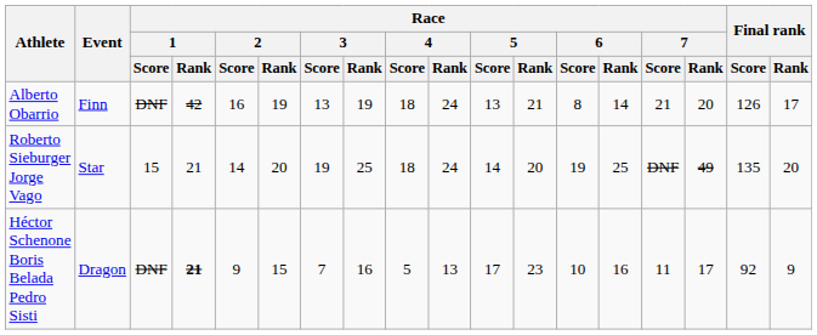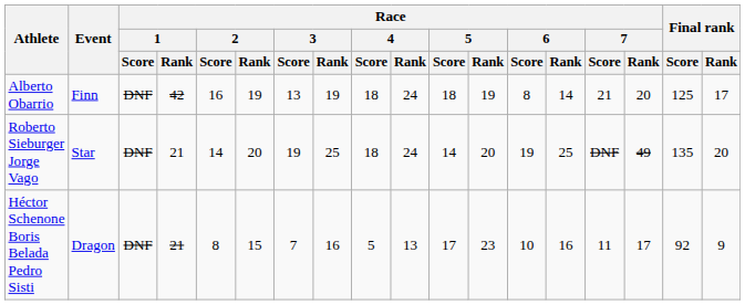 <table class="wikitable" style="font-size:90%">
 <tr>
 <th rowspan="3">Athlete</th>
 <th rowspan="3">Event</th>
 <th colspan="14">Race</th>
 <th rowspan=2 colspan="2">Final rank</th>
 </tr>
 <tr style="font-size:95%">
 <th colspan="2">1</th>
 <th colspan="2">2</th>
 <th colspan="2">3</th>
 <th colspan="2">4</th>
 <th colspan="2">5</th>
 <th colspan="2">6</th>
 <th colspan="2">7</th>
 </tr>
 <tr style="font-size:95%">
 <th>Score</th>
 <th>Rank</th>
 <th>Score</th>
 <th>Rank</th>
 <th>Score</th>
 <th>Rank</th>
 <th>Score</th>
 <th>Rank</th>
 <th>Score</th>
 <th>Rank</th>
 <th>Score</th>
 <th>Rank</th>
 <th>Score</th>
 <th>Rank</th>
 <th>Score</th>
 <th>Rank</th>
 </tr>
 <tr align=center>
 <td align=left><a href='#'>Alberto Obarrio</a></td>
 <td align=left><a href='#'>Finn</a></td>
 <td><s>DNF</s></td>
 <td><s>42</s></td>
 <td>16</td>
 <td>19</td>
 <td>13</td>
 <td>19</td>
 <td>18</td>
 <td>24</td>
-<td>13</td>
-<td>21</td>
+<td>18</td>
+<td>19</td>
 <td>8</td>
 <td>14</td>
 <td>21</td>
 <td>20</td>
-<td>126</td>
+<td>125</td>
 <td>17</td>
 </tr>
 <tr align=center>
 <td align=left><a href='#'>Roberto Sieburger</a><br><a href='#'>Jorge Vago</a></td>
 <td align=left><a href='#'>Star</a></td>
-<td>15</td>
+<td><s>DNF</s></td>
 <td>21</td>
 <td>14</td>
 <td>20</td>
 <td>19</td>
 <td>25</td>
 <td>18</td>
 <td>24</td>
 <td>14</td>
 <td>20</td>
 <td>19</td>
 <td>25</td>
 <td><s>DNF</s></td>
 <td><s>49</s></td>
 <td>135</td>
 <td>20</td>
 </tr>
 <tr align=center>
 <td align=left><a href='#'>Héctor Schenone</a><br><a href='#'>Boris Belada</a><br><a href='#'>Pedro Sisti</a></td>
 <td align=left><a href='#'>Dragon</a></td>
 <td><s>DNF</s></td>
-<td><strong><s>21</s></strong></td>
-<td>9</td>
+<td><s>21</s></td>
+<td>8</td>
 <td>15</td>
 <td>7</td>
 <td>16</td>
 <td>5</td>
 <td>13</td>
 <td>17</td>
 <td>23</td>
 <td>10</td>
 <td>16</td>
 <td>11</td>
 <td>17</td>
 <td>92</td>
 <td>9</td>
 </tr>
 </table>
